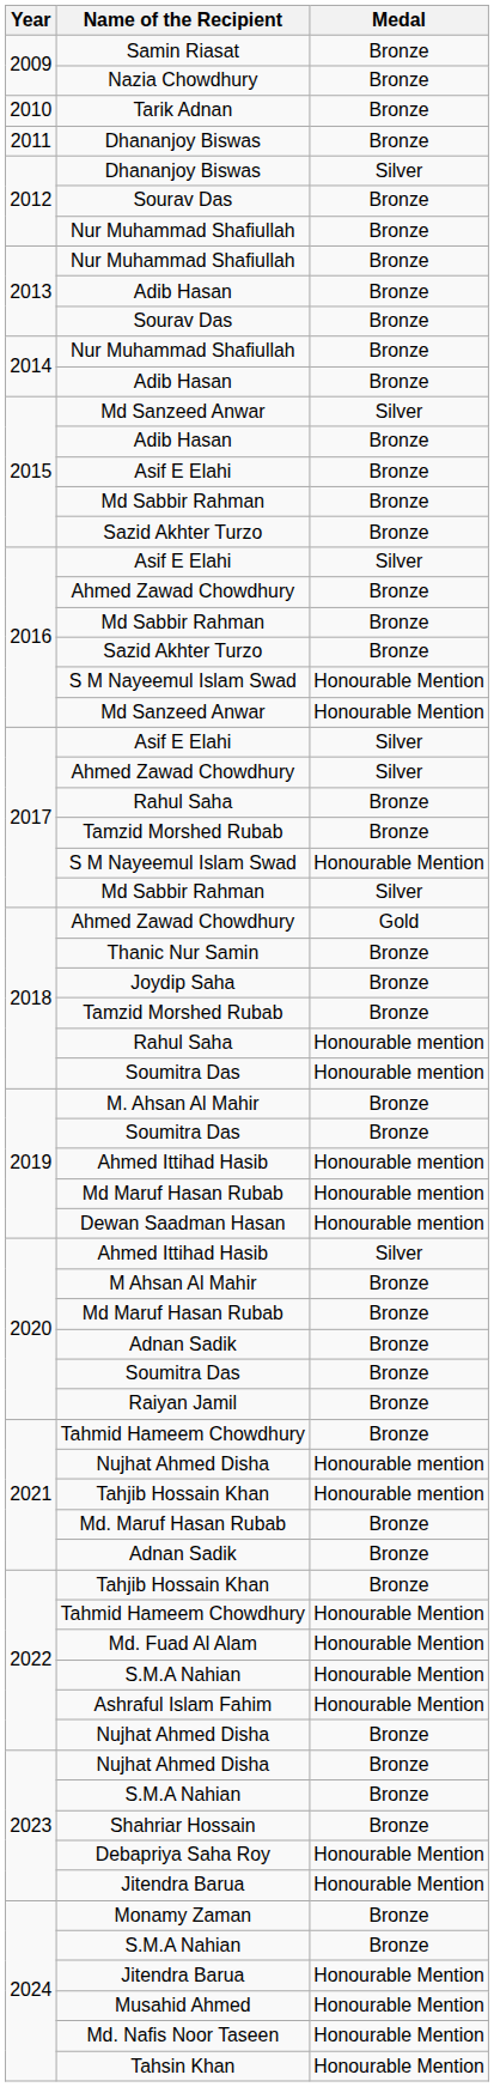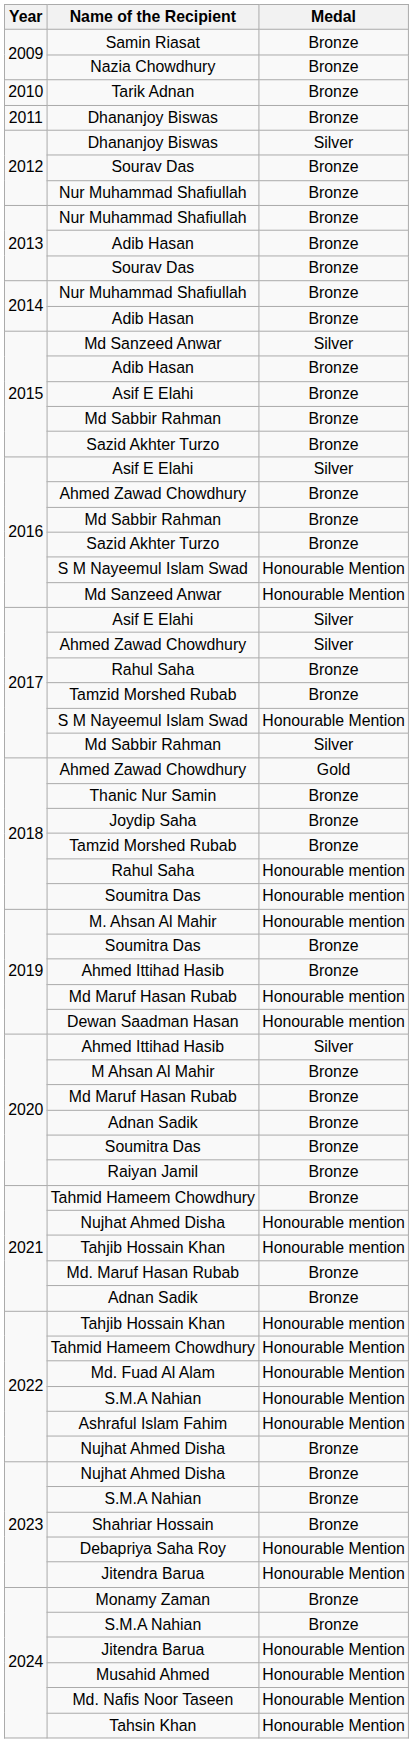 <table class="wikitable" style="text-align:center;">
 <tr>
 <th>Year</th>
 <th>Name of the Recipient</th>
 <th>Medal</th>
 </tr>
 <tr>
 <td rowspan="2">2009</td>
 <td>Samin Riasat</td>
 <td>Bronze</td>
 </tr>
 <tr>
 <td>Nazia Chowdhury</td>
 <td>Bronze</td>
 </tr>
 <tr>
 <td>2010</td>
 <td>Tarik Adnan</td>
 <td>Bronze</td>
 </tr>
 <tr>
 <td>2011</td>
 <td>Dhananjoy Biswas</td>
 <td>Bronze</td>
 </tr>
 <tr>
 <td rowspan="3">2012</td>
 <td>Dhananjoy Biswas</td>
 <td>Silver</td>
 </tr>
 <tr>
 <td>Sourav Das</td>
 <td>Bronze</td>
 </tr>
 <tr>
 <td>Nur Muhammad Shafiullah</td>
 <td>Bronze</td>
 </tr>
 <tr>
 <td rowspan="3">2013</td>
 <td>Nur Muhammad Shafiullah</td>
 <td>Bronze</td>
 </tr>
 <tr>
 <td>Adib Hasan</td>
 <td>Bronze</td>
 </tr>
 <tr>
 <td>Sourav Das</td>
 <td>Bronze</td>
 </tr>
 <tr>
 <td rowspan="2">2014</td>
 <td>Nur Muhammad Shafiullah</td>
 <td>Bronze</td>
 </tr>
 <tr>
 <td>Adib Hasan</td>
 <td>Bronze</td>
 </tr>
 <tr>
 <td rowspan="5">2015</td>
 <td>Md Sanzeed Anwar</td>
 <td>Silver</td>
 </tr>
 <tr>
 <td>Adib Hasan</td>
 <td>Bronze</td>
 </tr>
 <tr>
 <td>Asif E Elahi</td>
 <td>Bronze</td>
 </tr>
 <tr>
 <td>Md Sabbir Rahman</td>
 <td>Bronze</td>
 </tr>
 <tr>
 <td>Sazid Akhter Turzo</td>
 <td>Bronze</td>
 </tr>
 <tr>
 <td rowspan="6">2016</td>
 <td>Asif E Elahi</td>
 <td>Silver</td>
 </tr>
 <tr>
 <td>Ahmed Zawad Chowdhury</td>
 <td>Bronze</td>
 </tr>
 <tr>
 <td>Md Sabbir Rahman</td>
 <td>Bronze</td>
 </tr>
 <tr>
 <td>Sazid Akhter Turzo</td>
 <td>Bronze</td>
 </tr>
 <tr>
 <td>S M Nayeemul Islam Swad</td>
 <td>Honourable Mention</td>
 </tr>
 <tr>
 <td>Md Sanzeed Anwar</td>
 <td>Honourable Mention</td>
 </tr>
 <tr>
 <td rowspan="6">2017</td>
 <td>Asif E Elahi</td>
 <td>Silver</td>
 </tr>
 <tr>
 <td>Ahmed Zawad Chowdhury</td>
 <td>Silver</td>
 </tr>
 <tr>
 <td>Rahul Saha</td>
 <td>Bronze</td>
 </tr>
 <tr>
 <td>Tamzid Morshed Rubab</td>
 <td>Bronze</td>
 </tr>
 <tr>
 <td>S M Nayeemul Islam Swad</td>
 <td>Honourable Mention</td>
 </tr>
 <tr>
 <td>Md Sabbir Rahman</td>
 <td>Silver</td>
 </tr>
 <tr>
 <td rowspan="6">2018</td>
 <td>Ahmed Zawad Chowdhury</td>
 <td>Gold</td>
 </tr>
 <tr>
 <td>Thanic Nur Samin</td>
 <td>Bronze</td>
 </tr>
 <tr>
 <td>Joydip Saha</td>
 <td>Bronze</td>
 </tr>
 <tr>
 <td>Tamzid Morshed Rubab</td>
 <td>Bronze</td>
 </tr>
 <tr>
 <td>Rahul Saha</td>
 <td>Honourable mention</td>
 </tr>
 <tr>
 <td>Soumitra Das</td>
 <td>Honourable mention</td>
 </tr>
 <tr>
 <td rowspan="5">2019</td>
 <td>M. Ahsan Al Mahir</td>
-<td>Bronze</td>
+<td>Honourable mention</td>
 </tr>
 <tr>
 <td>Soumitra Das</td>
 <td>Bronze</td>
 </tr>
 <tr>
 <td>Ahmed Ittihad Hasib</td>
-<td>Honourable mention</td>
+<td>Bronze</td>
 </tr>
 <tr>
 <td>Md Maruf Hasan Rubab</td>
 <td>Honourable mention</td>
 </tr>
 <tr>
 <td>Dewan Saadman Hasan</td>
 <td>Honourable mention</td>
 </tr>
 <tr>
 <td rowspan="6">2020</td>
 <td>Ahmed Ittihad Hasib</td>
 <td>Silver</td>
 </tr>
 <tr>
 <td>M Ahsan Al Mahir</td>
 <td>Bronze</td>
 </tr>
 <tr>
 <td>Md Maruf Hasan Rubab</td>
 <td>Bronze</td>
 </tr>
 <tr>
 <td>Adnan Sadik</td>
 <td>Bronze</td>
 </tr>
 <tr>
 <td>Soumitra Das</td>
 <td>Bronze</td>
 </tr>
 <tr>
 <td>Raiyan Jamil</td>
 <td>Bronze</td>
 </tr>
 <tr>
 <td rowspan="5">2021</td>
 <td>Tahmid Hameem Chowdhury</td>
 <td>Bronze</td>
 </tr>
 <tr>
 <td>Nujhat Ahmed Disha</td>
 <td>Honourable mention</td>
 </tr>
 <tr>
 <td>Tahjib Hossain Khan</td>
 <td>Honourable mention</td>
 </tr>
 <tr>
 <td>Md. Maruf Hasan Rubab</td>
 <td>Bronze</td>
 </tr>
 <tr>
 <td>Adnan Sadik</td>
 <td>Bronze</td>
 </tr>
 <tr>
 <td rowspan="6">2022</td>
 <td>Tahjib Hossain Khan</td>
-<td>Bronze</td>
+<td>Honourable mention</td>
 </tr>
 <tr>
 <td>Tahmid Hameem Chowdhury</td>
 <td>Honourable Mention</td>
 </tr>
 <tr>
 <td>Md. Fuad Al Alam</td>
 <td>Honourable Mention</td>
 </tr>
 <tr>
 <td>S.M.A Nahian</td>
 <td>Honourable Mention</td>
 </tr>
 <tr>
 <td>Ashraful Islam Fahim</td>
 <td>Honourable Mention</td>
 </tr>
 <tr>
 <td>Nujhat Ahmed Disha</td>
 <td>Bronze</td>
 </tr>
 <tr>
 <td rowspan="5">2023</td>
 <td>Nujhat Ahmed Disha</td>
 <td>Bronze</td>
 </tr>
 <tr>
 <td>S.M.A Nahian</td>
 <td>Bronze</td>
 </tr>
 <tr>
 <td>Shahriar Hossain</td>
 <td>Bronze</td>
 </tr>
 <tr>
 <td>Debapriya Saha Roy</td>
 <td>Honourable Mention</td>
 </tr>
 <tr>
 <td>Jitendra Barua</td>
 <td>Honourable Mention</td>
 </tr>
 <tr>
 <td rowspan="6">2024</td>
 <td>Monamy Zaman</td>
 <td>Bronze</td>
 </tr>
 <tr>
 <td>S.M.A Nahian</td>
 <td>Bronze</td>
 </tr>
 <tr>
 <td>Jitendra Barua</td>
 <td>Honourable Mention</td>
 </tr>
 <tr>
 <td>Musahid Ahmed</td>
 <td>Honourable Mention</td>
 </tr>
 <tr>
 <td>Md. Nafis Noor Taseen</td>
 <td>Honourable Mention</td>
 </tr>
 <tr>
 <td>Tahsin Khan</td>
 <td>Honourable Mention</td>
 </tr>
 </table>
